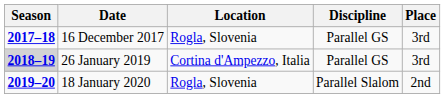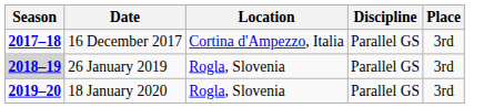 <table class="wikitable"  style="text-align:center; font-size:95%;">
 <tr>
 <th>Season</th>
 <th>Date</th>
 <th>Location</th>
 <th>Discipline</th>
 <th>Place</th>
 </tr>
 <tr>
 <td align=center><strong><a href='#'>2017–18</a></strong></td>
 <td align=left>16 December 2017</td>
-<td align=left> <a href='#'>Rogla</a>, Slovenia</td>
+<td align=left> <a href='#'>Cortina d'Ampezzo</a>, Italia</td>
 <td>Parallel GS</td>
 <td>3rd</td>
 </tr>
 <tr>
 <td align=center style="background: lightgrey;"><strong><a href='#'>2018–19</a></strong></td>
 <td align=left>26 January 2019</td>
-<td align=left> <a href='#'>Cortina d'Ampezzo</a>, Italia</td>
+<td align=left> <a href='#'>Rogla</a>, Slovenia</td>
 <td>Parallel GS</td>
 <td>3rd</td>
 </tr>
 <tr>
 <td align=center><strong><a href='#'>2019–20</a></strong></td>
 <td align=left>18 January 2020</td>
 <td align=left> <a href='#'>Rogla</a>, Slovenia</td>
-<td>Parallel Slalom</td>
-<td>2nd</td>
+<td>Parallel GS</td>
+<td>3rd</td>
 </tr>
 </table>
